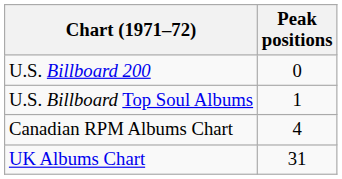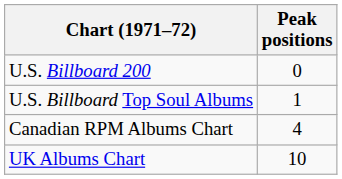 <table class="wikitable">
 <tr>
 <th align="left">Chart (1971–72)</th>
 <th style="text-align:center;">Peak <br>positions</th>
 </tr>
 <tr>
 <td align="left">U.S. <em><a href='#'>Billboard 200</a></em></td>
 <td style="text-align:center;">0</td>
 </tr>
 <tr>
 <td align="left">U.S. <em>Billboard</em> <a href='#'>Top Soul Albums</a></td>
 <td style="text-align:center;">1</td>
 </tr>
 <tr>
 <td>Canadian RPM Albums Chart</td>
 <td style="text-align:center;">4</td>
 </tr>
 <tr>
 <td><a href='#'>UK Albums Chart</a></td>
-<td style="text-align:center;">31</td>
+<td style="text-align:center;">10</td>
 </tr>
 </table>
